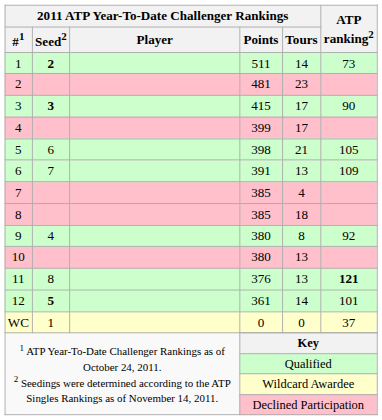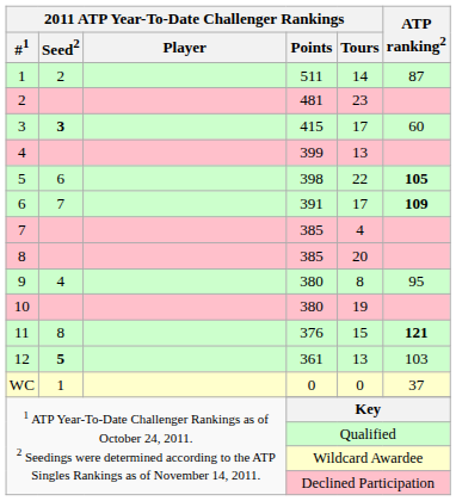 <table class="wikitable" style=text-align:center;font-size:90% align=right>
 <tr>
 <th colspan="5">2011 ATP Year-To-Date Challenger Rankings</th>
 <th rowspan="2" width="55px">ATP ranking<sup>2</sup></th>
 </tr>
 <tr>
 <th style="width:20px;">#<sup>1</sup></th>
 <th style="width:30px;">Seed<sup>2</sup></th>
 <th style="width:180px;">Player</th>
 <th style="width:40px;">Points</th>
 <th style="width:30px;">Tours</th>
 </tr>
 <tr bgcolor="#ccffcc">
 <td>1</td>
-<td><strong>2</strong></td>
+<td>2</td>
 <td style="text-align:left;"></td>
 <td>511</td>
 <td>14</td>
-<td>73</td>
+<td>87</td>
 </tr>
 <tr bgcolor=Pink>
 <td>2</td>
 <td></td>
 <td style="text-align:left;"></td>
 <td>481</td>
 <td>23</td>
 <td></td>
 </tr>
 <tr bgcolor="#ccffcc">
 <td>3</td>
 <td><strong>3</strong></td>
 <td style="text-align:left;"></td>
 <td>415</td>
 <td>17</td>
-<td>90</td>
+<td>60</td>
 </tr>
 <tr bgcolor=Pink>
 <td>4</td>
 <td></td>
 <td style="text-align:left;"></td>
 <td>399</td>
-<td>17</td>
+<td>13</td>
 <td></td>
 </tr>
 <tr bgcolor="#ccffcc">
 <td>5</td>
 <td>6</td>
 <td style="text-align:left;"></td>
 <td>398</td>
-<td>21</td>
-<td>105</td>
+<td>22</td>
+<td><strong>105</strong></td>
 </tr>
 <tr bgcolor="#ccffcc">
 <td>6</td>
 <td>7</td>
 <td style="text-align:left;"></td>
 <td>391</td>
-<td>13</td>
-<td>109</td>
+<td>17</td>
+<td><strong>109</strong></td>
 </tr>
 <tr bgcolor=Pink>
 <td>7</td>
 <td></td>
 <td style="text-align:left;"></td>
 <td>385</td>
 <td>4</td>
 <td></td>
 </tr>
 <tr bgcolor=Pink>
 <td>8</td>
 <td></td>
 <td style="text-align:left;"></td>
 <td>385</td>
-<td>18</td>
+<td>20</td>
 <td></td>
 </tr>
 <tr bgcolor="#ccffcc">
 <td>9</td>
 <td>4</td>
 <td style="text-align:left;"></td>
 <td>380</td>
 <td>8</td>
-<td>92</td>
+<td>95</td>
 </tr>
 <tr bgcolor=Pink>
 <td>10</td>
 <td></td>
 <td style="text-align:left;"></td>
 <td>380</td>
-<td>13</td>
+<td>19</td>
 <td></td>
 </tr>
 <tr bgcolor="#ccffcc">
 <td>11</td>
 <td>8</td>
 <td style="text-align:left;"></td>
 <td>376</td>
-<td>13</td>
+<td>15</td>
 <td><strong>121</strong></td>
 </tr>
 <tr bgcolor="#ccffcc">
 <td>12</td>
 <td><strong>5</strong></td>
 <td style="text-align:left;"></td>
 <td>361</td>
-<td>14</td>
-<td>101</td>
+<td>13</td>
+<td>103</td>
 </tr>
 <tr bgcolor=#ffffcc>
 <td>WC</td>
 <td>1</td>
 <td style="text-align:left;"></td>
 <td>0</td>
 <td>0</td>
 <td>37</td>
 </tr>
 <tr>
 <td colspan=3 rowspan=5><small><sup>1</sup> ATP Year-To-Date Challenger Rankings as of October 24, 2011.</small><br><small><sup>2</sup> Seedings were determined according to the ATP Singles Rankings as of November 14, 2011.</small></td>
 </tr>
 <tr>
 <th colspan=3 style="font-size:95%;">Key</th>
 </tr>
 <tr bgcolor="#ccffcc">
 <td colspan=3 style="font-size:95%;">Qualified</td>
 </tr>
 <tr bgcolor=#ffffcc>
 <td colspan=3 style="font-size:95%;">Wildcard Awardee</td>
 </tr>
 <tr bgcolor=Pink>
 <td colspan=3 style="font-size:95%;">Declined Participation</td>
 </tr>
 </table>
